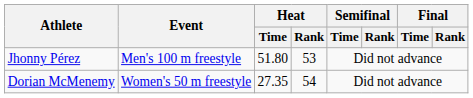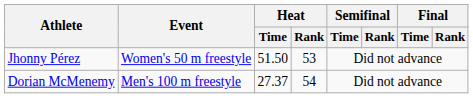 <table class=wikitable style="font-size:90%">
 <tr>
 <th rowspan="2">Athlete</th>
 <th rowspan="2">Event</th>
 <th colspan="2">Heat</th>
 <th colspan="2">Semifinal</th>
 <th colspan="2">Final</th>
 </tr>
 <tr style="font-size:95%">
 <th>Time</th>
 <th>Rank</th>
 <th>Time</th>
 <th>Rank</th>
 <th>Time</th>
 <th>Rank</th>
 </tr>
 <tr align=center>
 <td align=left><a href='#'>Jhonny Pérez</a></td>
-<td align=left><a href='#'>Men's 100 m freestyle</a></td>
-<td>51.80</td>
+<td align=left><a href='#'>Women's 50 m freestyle</a></td>
+<td>51.50</td>
 <td>53</td>
 <td colspan=4>Did not advance</td>
 </tr>
 <tr align=center>
 <td align=left><a href='#'>Dorian McMenemy</a></td>
-<td align=left><a href='#'>Women's 50 m freestyle</a></td>
-<td>27.35</td>
+<td align=left><a href='#'>Men's 100 m freestyle</a></td>
+<td>27.37</td>
 <td>54</td>
 <td colspan=4>Did not advance</td>
 </tr>
 </table>
